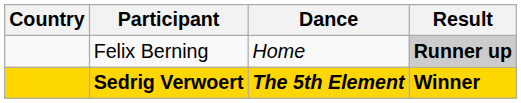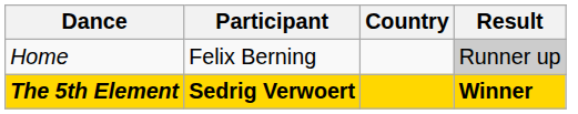 <table class="sortable wikitable">
 <tr>
+<th>Dance</th>
+<th>Participant</th>
 <th>Country</th>
-<th>Participant</th>
-<th>Dance</th>
 <th>Result</th>
 </tr>
 <tr>
+<td><em>Home</em></td>
+<td>Felix Berning</td>
 <td></td>
-<td>Felix Berning</td>
-<td><em>Home</em></td>
-<td style="text-align:center; background-color:#CCC;"><strong>Runner up</strong></td>
+<td style="text-align:center; background-color:#CCC;">Runner up</td>
 </tr>
 <tr style="font-weight:bold; background:gold;">
+<td><em>The 5th Element</em></td>
+<td>Sedrig Verwoert</td>
 <td></td>
-<td>Sedrig Verwoert</td>
-<td><em>The 5th Element</em></td>
 <td>Winner</td>
 </tr>
 </table>
